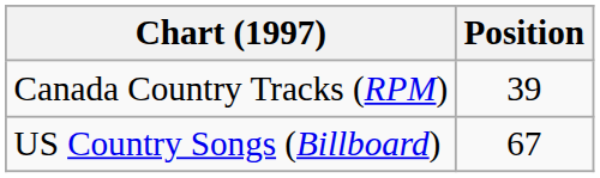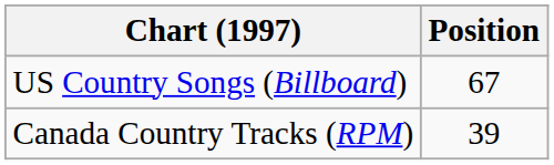 <table class="wikitable sortable">
 <tr>
 <th scope="col">Chart (1997)</th>
 <th scope="col">Position</th>
 </tr>
 <tr>
+<td>US <a href='#'>Country Songs</a> (<em><a href='#'>Billboard</a></em>)</td>
+<td align="center">67</td>
+</tr>
+<tr>
 <td>Canada Country Tracks (<em><a href='#'>RPM</a></em>)</td>
 <td align="center">39</td>
 </tr>
-<tr>
-<td>US <a href='#'>Country Songs</a> (<em><a href='#'>Billboard</a></em>)</td>
-<td align="center">67</td>
-</tr>
 </table>
